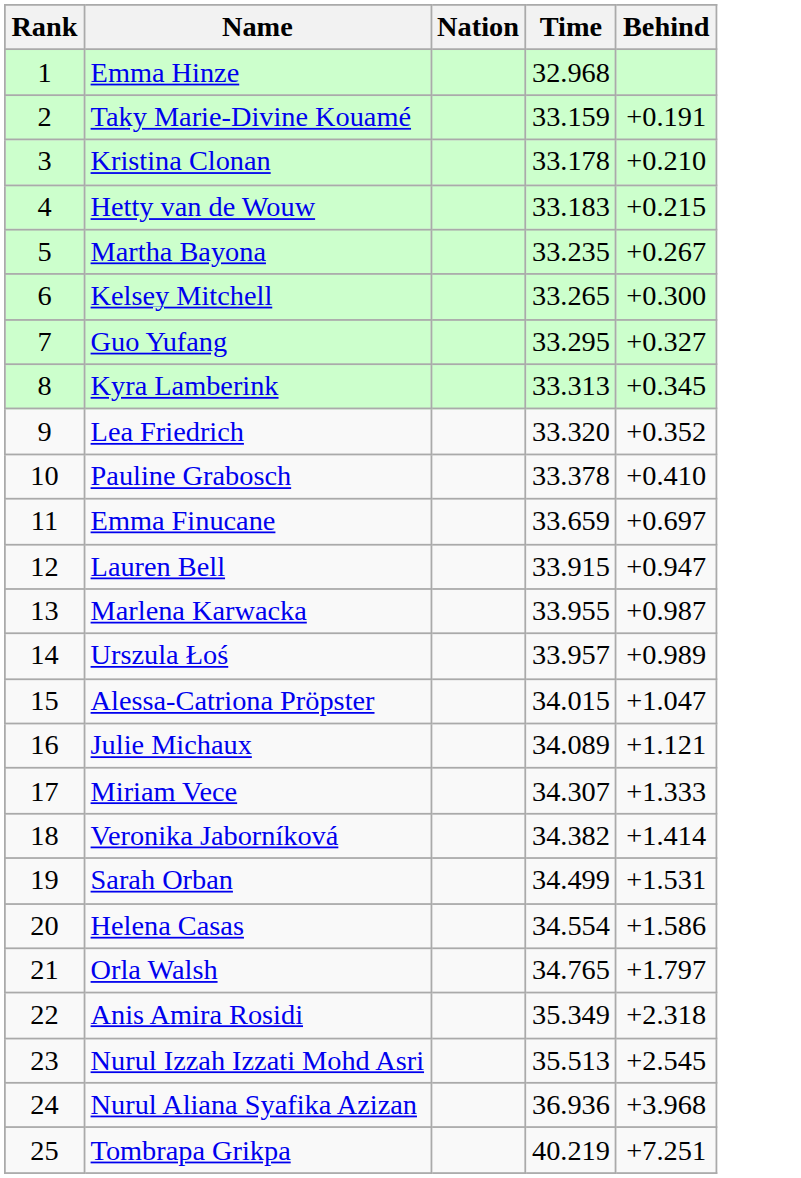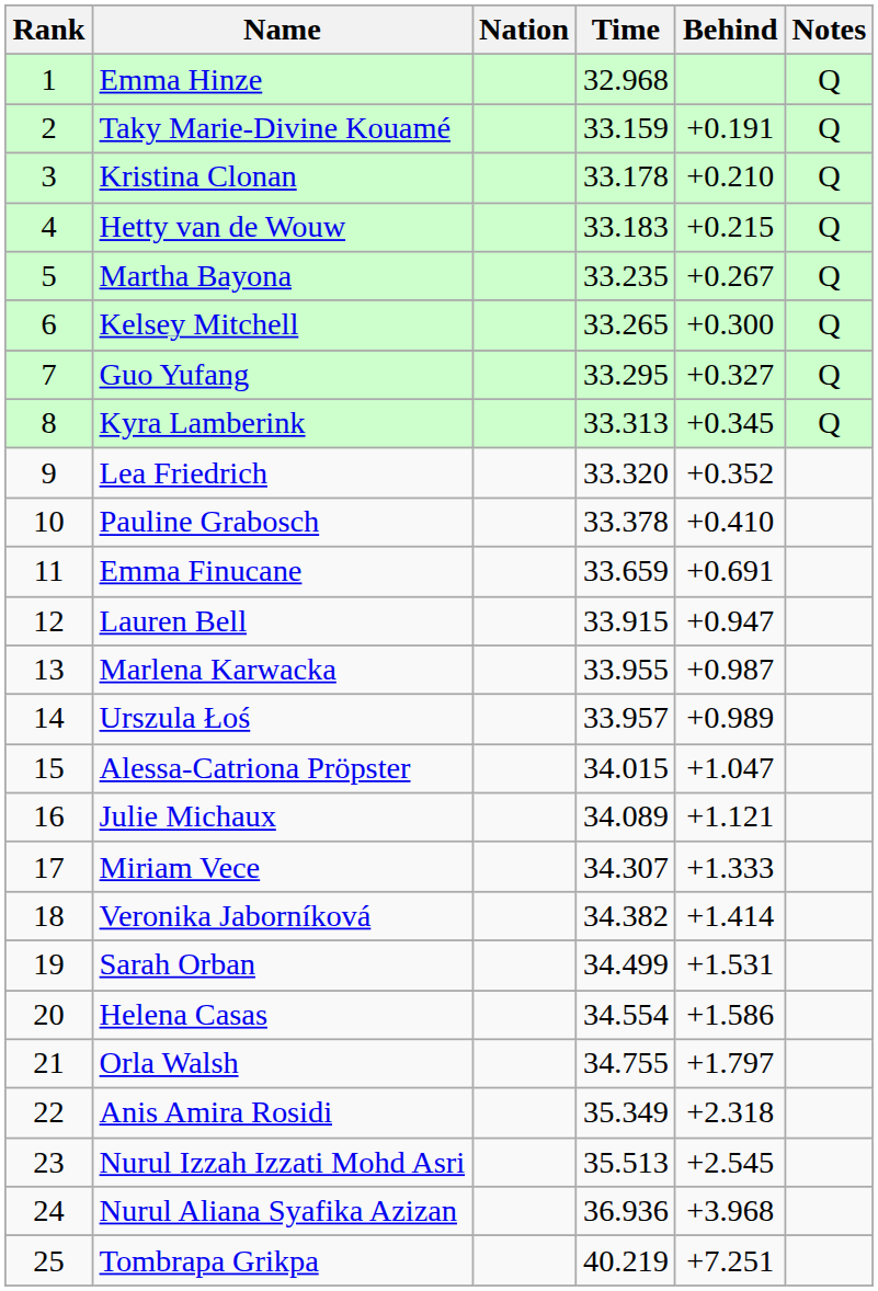 <table class="wikitable sortable" style="text-align:center">
 <tr>
 <th>Rank</th>
 <th>Name</th>
 <th>Nation</th>
 <th>Time</th>
 <th>Behind</th>
+<th>Notes</th>
 </tr>
 <tr bgcolor=ccffcc>
 <td>1</td>
 <td align=left><a href='#'>Emma Hinze</a></td>
 <td align=left></td>
 <td>32.968</td>
 <td></td>
+<td>Q</td>
 </tr>
 <tr bgcolor=ccffcc>
 <td>2</td>
 <td align=left><a href='#'>Taky Marie-Divine Kouamé</a></td>
 <td align=left></td>
 <td>33.159</td>
 <td>+0.191</td>
+<td>Q</td>
 </tr>
 <tr bgcolor=ccffcc>
 <td>3</td>
 <td align=left><a href='#'>Kristina Clonan</a></td>
 <td align=left></td>
 <td>33.178</td>
 <td>+0.210</td>
+<td>Q</td>
 </tr>
 <tr bgcolor=ccffcc>
 <td>4</td>
 <td align=left><a href='#'>Hetty van de Wouw</a></td>
 <td align=left></td>
 <td>33.183</td>
 <td>+0.215</td>
+<td>Q</td>
 </tr>
 <tr bgcolor=ccffcc>
 <td>5</td>
 <td align=left><a href='#'>Martha Bayona</a></td>
 <td align=left></td>
 <td>33.235</td>
 <td>+0.267</td>
+<td>Q</td>
 </tr>
 <tr bgcolor=ccffcc>
 <td>6</td>
 <td align=left><a href='#'>Kelsey Mitchell</a></td>
 <td align=left></td>
 <td>33.265</td>
 <td>+0.300</td>
+<td>Q</td>
 </tr>
 <tr bgcolor=ccffcc>
 <td>7</td>
 <td align=left><a href='#'>Guo Yufang</a></td>
 <td align=left></td>
 <td>33.295</td>
 <td>+0.327</td>
+<td>Q</td>
 </tr>
 <tr bgcolor=ccffcc>
 <td>8</td>
 <td align=left><a href='#'>Kyra Lamberink</a></td>
 <td align=left></td>
 <td>33.313</td>
 <td>+0.345</td>
+<td>Q</td>
 </tr>
 <tr>
 <td>9</td>
 <td align=left><a href='#'>Lea Friedrich</a></td>
 <td align=left></td>
 <td>33.320</td>
 <td>+0.352</td>
+<td></td>
 </tr>
 <tr>
 <td>10</td>
 <td align=left><a href='#'>Pauline Grabosch</a></td>
 <td align=left></td>
 <td>33.378</td>
 <td>+0.410</td>
+<td></td>
 </tr>
 <tr>
 <td>11</td>
 <td align=left><a href='#'>Emma Finucane</a></td>
 <td align=left></td>
 <td>33.659</td>
-<td>+0.697</td>
+<td>+0.691</td>
+<td></td>
 </tr>
 <tr>
 <td>12</td>
 <td align=left><a href='#'>Lauren Bell</a></td>
 <td align=left></td>
 <td>33.915</td>
 <td>+0.947</td>
+<td></td>
 </tr>
 <tr>
 <td>13</td>
 <td align=left><a href='#'>Marlena Karwacka</a></td>
 <td align=left></td>
 <td>33.955</td>
 <td>+0.987</td>
+<td></td>
 </tr>
 <tr>
 <td>14</td>
 <td align=left><a href='#'>Urszula Łoś</a></td>
 <td align=left></td>
 <td>33.957</td>
 <td>+0.989</td>
+<td></td>
 </tr>
 <tr>
 <td>15</td>
 <td align=left><a href='#'>Alessa-Catriona Pröpster</a></td>
 <td align=left></td>
 <td>34.015</td>
 <td>+1.047</td>
+<td></td>
 </tr>
 <tr>
 <td>16</td>
 <td align=left><a href='#'>Julie Michaux</a></td>
 <td align=left></td>
 <td>34.089</td>
 <td>+1.121</td>
+<td></td>
 </tr>
 <tr>
 <td>17</td>
 <td align=left><a href='#'>Miriam Vece</a></td>
 <td align=left></td>
 <td>34.307</td>
 <td>+1.333</td>
+<td></td>
 </tr>
 <tr>
 <td>18</td>
 <td align=left><a href='#'>Veronika Jaborníková</a></td>
 <td align=left></td>
 <td>34.382</td>
 <td>+1.414</td>
+<td></td>
 </tr>
 <tr>
 <td>19</td>
 <td align=left><a href='#'>Sarah Orban</a></td>
 <td align=left></td>
 <td>34.499</td>
 <td>+1.531</td>
+<td></td>
 </tr>
 <tr>
 <td>20</td>
 <td align=left><a href='#'>Helena Casas</a></td>
 <td align=left></td>
 <td>34.554</td>
 <td>+1.586</td>
+<td></td>
 </tr>
 <tr>
 <td>21</td>
 <td align=left><a href='#'>Orla Walsh</a></td>
 <td align=left></td>
-<td>34.765</td>
+<td>34.755</td>
 <td>+1.797</td>
+<td></td>
 </tr>
 <tr>
 <td>22</td>
 <td align=left><a href='#'>Anis Amira Rosidi</a></td>
 <td align=left></td>
 <td>35.349</td>
 <td>+2.318</td>
+<td></td>
 </tr>
 <tr>
 <td>23</td>
 <td align=left><a href='#'>Nurul Izzah Izzati Mohd Asri</a></td>
 <td align=left></td>
 <td>35.513</td>
 <td>+2.545</td>
+<td></td>
 </tr>
 <tr>
 <td>24</td>
 <td align=left><a href='#'>Nurul Aliana Syafika Azizan</a></td>
 <td align=left></td>
 <td>36.936</td>
 <td>+3.968</td>
+<td></td>
 </tr>
 <tr>
 <td>25</td>
 <td align=left><a href='#'>Tombrapa Grikpa</a></td>
 <td align=left></td>
 <td>40.219</td>
 <td>+7.251</td>
+<td></td>
 </tr>
 </table>
